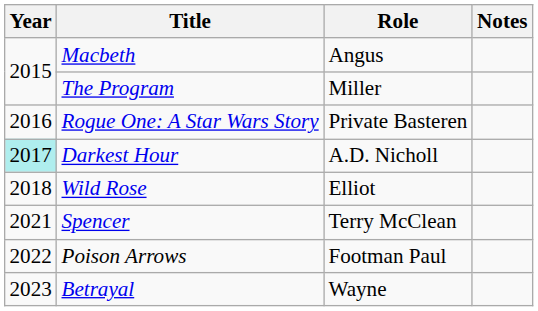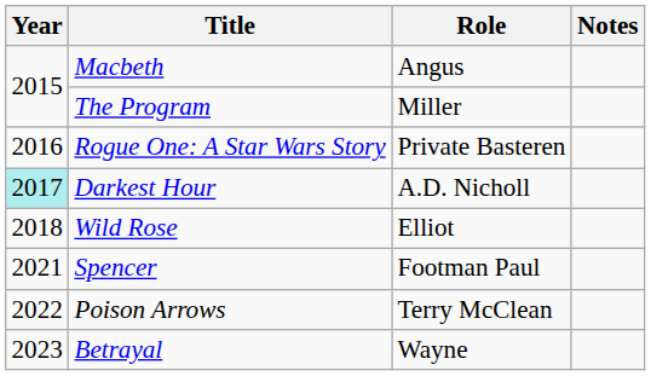 <table class="wikitable">
 <tr>
 <th>Year</th>
 <th>Title</th>
 <th>Role</th>
 <th>Notes</th>
 </tr>
 <tr>
 <td rowspan="2">2015</td>
 <td><em><a href='#'>Macbeth</a></em></td>
 <td>Angus</td>
 <td></td>
 </tr>
 <tr>
 <td><em><a href='#'>The Program</a></em></td>
 <td>Miller</td>
 <td></td>
 </tr>
 <tr>
 <td>2016</td>
 <td><em><a href='#'>Rogue One: A Star Wars Story</a></em></td>
 <td>Private Basteren</td>
 <td></td>
 </tr>
 <tr>
 <td style="background: paleturquoise;">2017</td>
 <td><em><a href='#'>Darkest Hour</a></em></td>
 <td>A.D. Nicholl</td>
 <td></td>
 </tr>
 <tr>
 <td>2018</td>
 <td><em><a href='#'>Wild Rose</a></em></td>
 <td>Elliot</td>
 <td></td>
 </tr>
 <tr>
 <td>2021</td>
 <td><em><a href='#'>Spencer</a></em></td>
-<td>Terry McClean</td>
+<td>Footman Paul</td>
 <td></td>
 </tr>
 <tr>
 <td>2022</td>
 <td><em>Poison Arrows</em></td>
-<td>Footman Paul</td>
+<td>Terry McClean</td>
 <td></td>
 </tr>
 <tr>
 <td>2023</td>
 <td><em><a href='#'>Betrayal</a></em></td>
 <td>Wayne</td>
 <td></td>
 </tr>
 </table>
